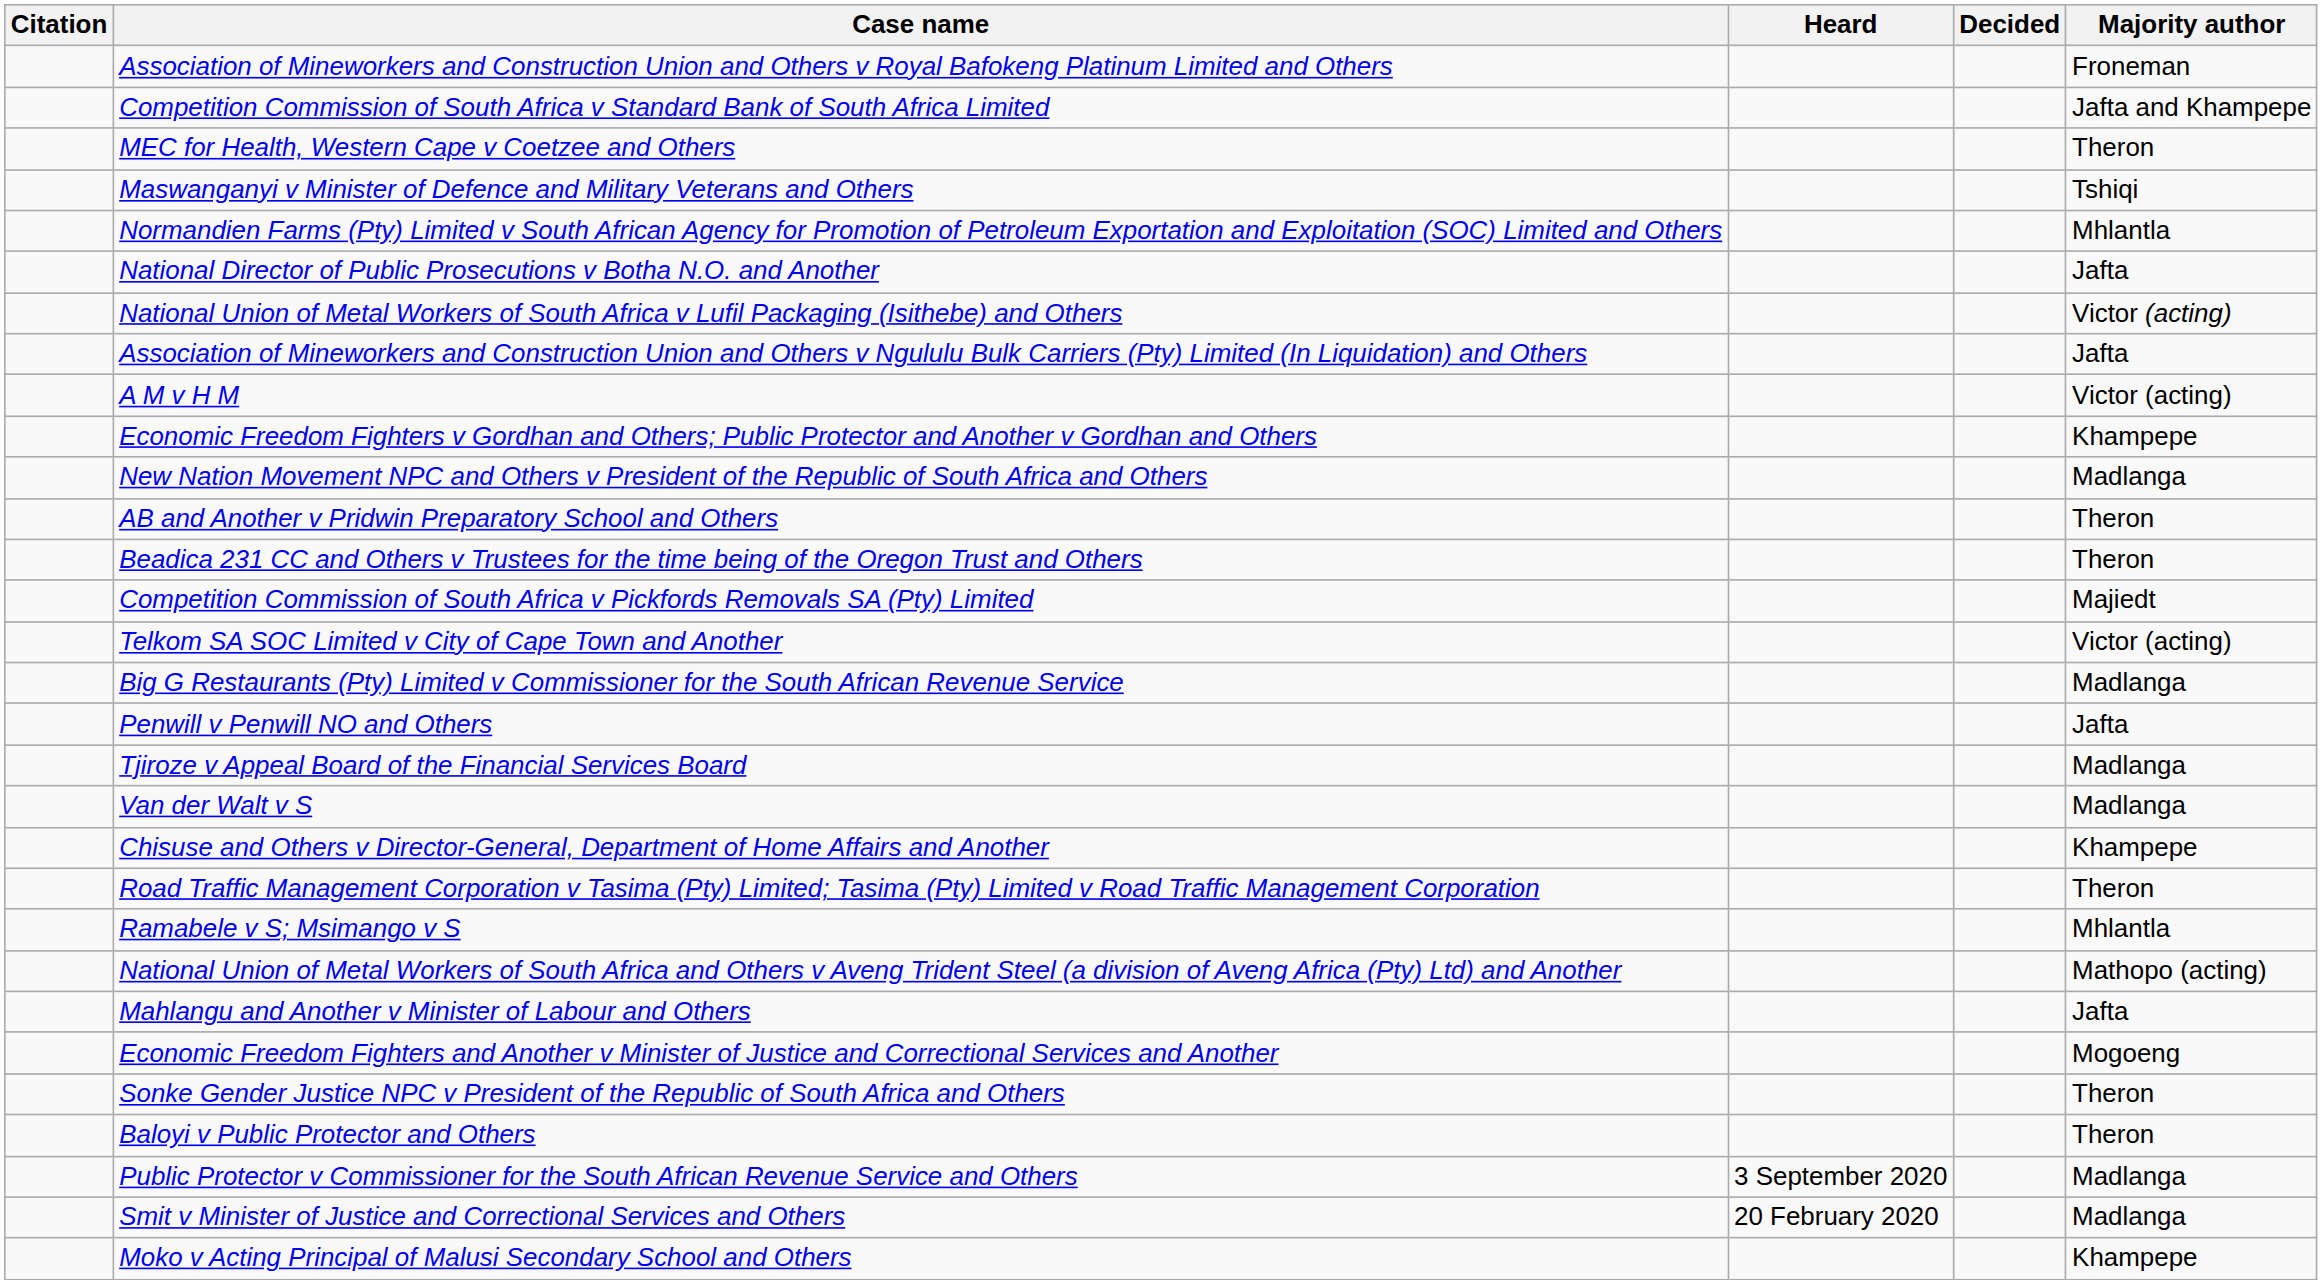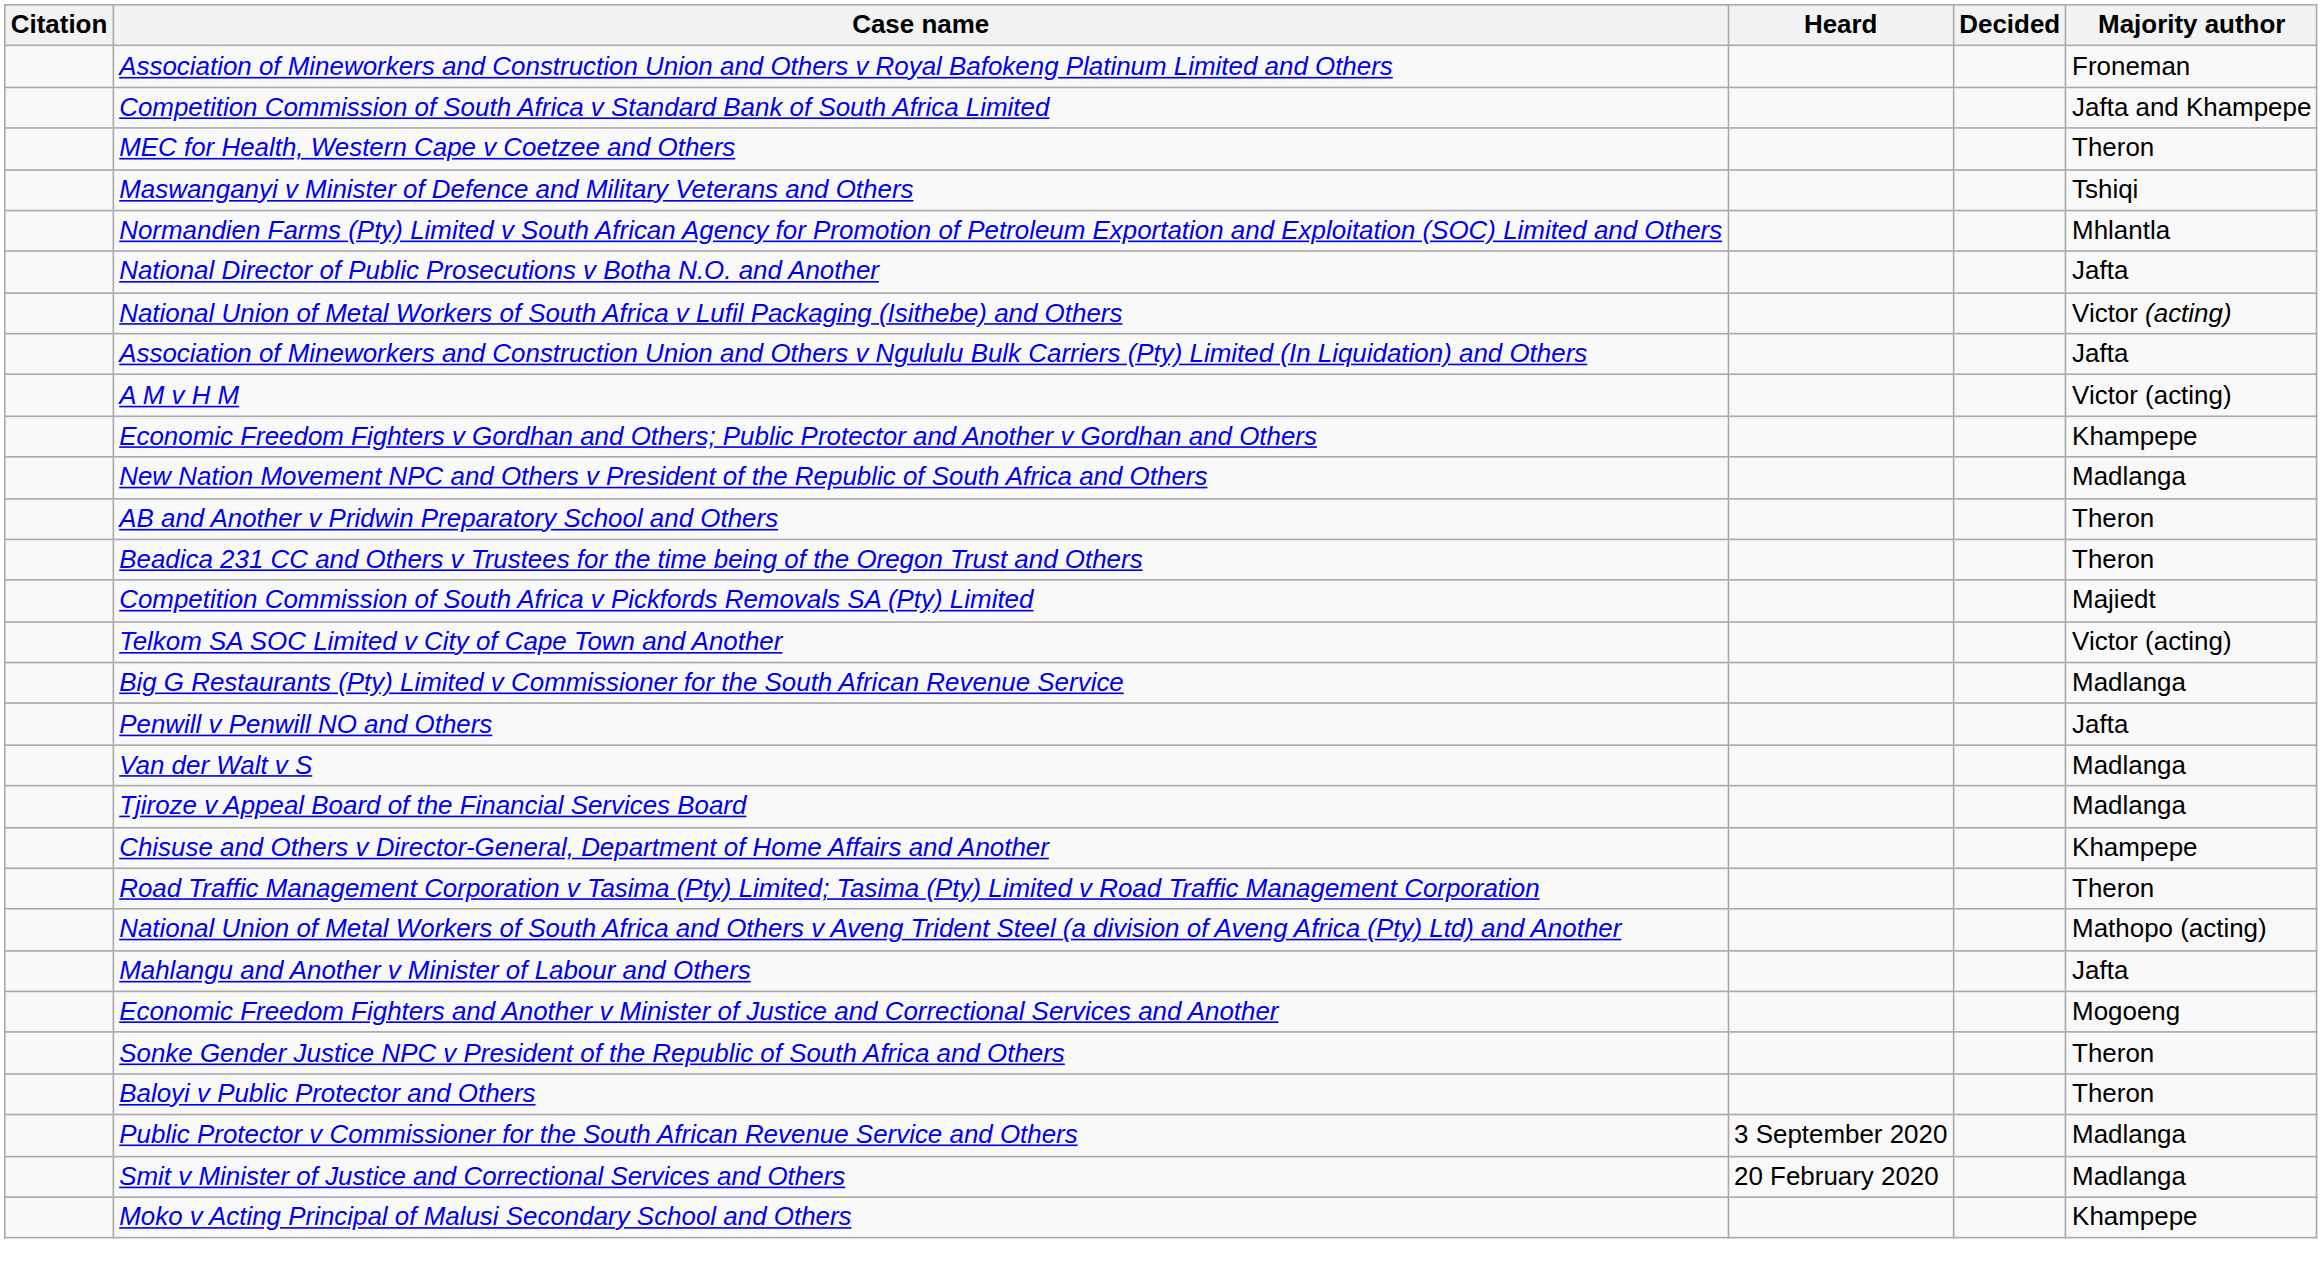 <table class="wikitable sortable static-row-numbers">
 <tr>
 <th>Citation</th>
 <th>Case name</th>
 <th>Heard</th>
 <th>Decided</th>
 <th>Majority author</th>
 </tr>
 <tr>
 <td nowrap></td>
 <td><em><a href='#'>Association of Mineworkers and Construction Union and Others v Royal Bafokeng Platinum Limited and Others</a></em></td>
 <td></td>
 <td></td>
 <td>Froneman</td>
 </tr>
 <tr>
 <td nowrap></td>
 <td><em><a href='#'>Competition Commission of South Africa v Standard Bank of South Africa Limited</a></em></td>
 <td></td>
 <td></td>
 <td>Jafta and Khampepe</td>
 </tr>
 <tr>
 <td nowrap></td>
 <td><em><a href='#'>MEC for Health, Western Cape v Coetzee and Others</a></em></td>
 <td></td>
 <td></td>
 <td>Theron</td>
 </tr>
 <tr>
 <td nowrap></td>
 <td><em><a href='#'>Maswanganyi v Minister of Defence and Military Veterans and Others</a></em></td>
 <td></td>
 <td></td>
 <td>Tshiqi</td>
 </tr>
 <tr>
 <td nowrap></td>
 <td><em><a href='#'>Normandien Farms (Pty) Limited v South African Agency for Promotion of Petroleum Exportation and Exploitation (SOC) Limited and Others</a></em></td>
 <td></td>
 <td></td>
 <td>Mhlantla</td>
 </tr>
 <tr>
 <td nowrap></td>
 <td><em><a href='#'>National Director of Public Prosecutions v Botha N.O. and Another</a></em></td>
 <td></td>
 <td></td>
 <td>Jafta</td>
 </tr>
 <tr>
 <td nowrap></td>
 <td><em><a href='#'>National Union of Metal Workers of South Africa v Lufil Packaging (Isithebe) and Others</a></em></td>
 <td></td>
 <td></td>
 <td>Victor <em>(acting)</em></td>
 </tr>
 <tr>
 <td nowrap></td>
 <td><em><a href='#'>Association of Mineworkers and Construction Union and Others v Ngululu Bulk Carriers (Pty) Limited (In Liquidation) and Others</a></em></td>
 <td></td>
 <td></td>
 <td>Jafta</td>
 </tr>
 <tr>
 <td nowrap></td>
 <td><em><a href='#'>A M v H M</a></em></td>
 <td></td>
 <td></td>
 <td>Victor (acting)</td>
 </tr>
 <tr>
 <td nowrap></td>
 <td><em><a href='#'>Economic Freedom Fighters v Gordhan and Others; Public Protector and Another v Gordhan and Others</a></em></td>
 <td></td>
 <td></td>
 <td>Khampepe</td>
 </tr>
 <tr>
 <td nowrap></td>
 <td><em><a href='#'>New Nation Movement NPC and Others v President of the Republic of South Africa and Others</a></em></td>
 <td></td>
 <td></td>
 <td>Madlanga</td>
 </tr>
 <tr>
 <td nowrap></td>
 <td><em><a href='#'>AB and Another v Pridwin Preparatory School and Others</a></em></td>
 <td></td>
 <td></td>
 <td>Theron</td>
 </tr>
 <tr>
 <td nowrap></td>
 <td><em><a href='#'>Beadica 231 CC and Others v Trustees for the time being of the Oregon Trust and Others</a></em></td>
 <td></td>
 <td></td>
 <td>Theron</td>
 </tr>
 <tr>
 <td nowrap></td>
 <td><em><a href='#'>Competition Commission of South Africa v Pickfords Removals SA (Pty) Limited</a></em></td>
 <td></td>
 <td></td>
 <td>Majiedt</td>
 </tr>
 <tr>
 <td nowrap></td>
 <td><em><a href='#'>Telkom SA SOC Limited v City of Cape Town and Another</a></em></td>
 <td></td>
 <td></td>
 <td>Victor (acting)</td>
 </tr>
 <tr>
 <td nowrap></td>
 <td><em><a href='#'>Big G Restaurants (Pty) Limited v Commissioner for the South African Revenue Service</a></em></td>
 <td></td>
 <td></td>
 <td>Madlanga</td>
 </tr>
 <tr>
 <td nowrap></td>
 <td><em><a href='#'>Penwill v Penwill NO and Others</a></em></td>
 <td></td>
 <td></td>
 <td>Jafta</td>
 </tr>
 <tr>
 <td nowrap></td>
-<td><em><a href='#'>Tjiroze v Appeal Board of the Financial Services Board</a></em></td>
+<td><em><a href='#'>Van der Walt v S</a></em></td>
 <td></td>
 <td></td>
 <td>Madlanga</td>
 </tr>
 <tr>
 <td nowrap></td>
-<td><em><a href='#'>Van der Walt v S</a></em></td>
+<td><em><a href='#'>Tjiroze v Appeal Board of the Financial Services Board</a></em></td>
 <td></td>
 <td></td>
 <td>Madlanga</td>
 </tr>
 <tr>
 <td nowrap></td>
 <td><em><a href='#'>Chisuse and Others v Director-General, Department of Home Affairs and Another</a></em></td>
 <td></td>
 <td></td>
 <td>Khampepe</td>
 </tr>
 <tr>
 <td nowrap></td>
 <td><em><a href='#'>Road Traffic Management Corporation v Tasima (Pty) Limited; Tasima (Pty) Limited v Road Traffic Management Corporation</a></em></td>
 <td></td>
 <td></td>
 <td>Theron</td>
-</tr>
-<tr>
-<td nowrap></td>
-<td><em><a href='#'>Ramabele v S; Msimango v S</a></em></td>
-<td></td>
-<td></td>
-<td>Mhlantla</td>
 </tr>
 <tr>
 <td nowrap></td>
 <td><em><a href='#'>National Union of Metal Workers of South Africa and Others v Aveng Trident Steel (a division of Aveng Africa (Pty) Ltd) and Another</a></em></td>
 <td></td>
 <td></td>
 <td>Mathopo (acting)</td>
 </tr>
 <tr>
 <td nowrap></td>
 <td><em><a href='#'>Mahlangu and Another v Minister of Labour and Others</a></em></td>
 <td></td>
 <td></td>
 <td>Jafta</td>
 </tr>
 <tr>
 <td nowrap></td>
 <td><em><a href='#'>Economic Freedom Fighters and Another v Minister of Justice and Correctional Services and Another</a></em></td>
 <td></td>
 <td></td>
 <td>Mogoeng</td>
 </tr>
 <tr>
 <td nowrap></td>
 <td><em><a href='#'>Sonke Gender Justice NPC v President of the Republic of South Africa and Others</a></em></td>
 <td></td>
 <td></td>
 <td>Theron</td>
 </tr>
 <tr>
 <td nowrap></td>
 <td><em><a href='#'>Baloyi v Public Protector and Others</a></em></td>
 <td {{dts></td>
 <td></td>
 <td>Theron</td>
 </tr>
 <tr>
 <td nowrap></td>
 <td><em><a href='#'>Public Protector v Commissioner for the South African Revenue Service and Others</a></em></td>
 <td {{dts>3 September 2020</td>
 <td></td>
 <td>Madlanga</td>
 </tr>
 <tr>
 <td nowrap></td>
 <td><em><a href='#'>Smit v Minister of Justice and Correctional Services and Others</a></em></td>
 <td {{dts>20 February 2020</td>
 <td></td>
 <td>Madlanga</td>
 </tr>
 <tr>
 <td nowrap></td>
 <td><em><a href='#'>Moko v Acting Principal of Malusi Secondary School and Others</a></em></td>
 <td></td>
 <td></td>
 <td>Khampepe</td>
 </tr>
 </table>
